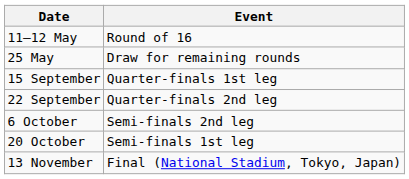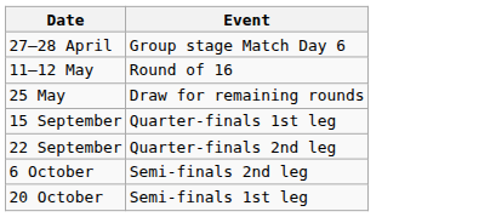 <table class="wikitable" style="float:left; margin-right:1em">
 <tr>
 <th>Date</th>
 <th>Event</th>
+</tr>
+<tr>
+<td>27–28 April</td>
+<td>Group stage Match Day 6</td>
 </tr>
 <tr>
 <td>11–12 May</td>
 <td>Round of 16</td>
 </tr>
 <tr>
 <td>25 May</td>
 <td>Draw for remaining rounds</td>
 </tr>
 <tr>
 <td>15 September</td>
 <td>Quarter-finals 1st leg</td>
 </tr>
 <tr>
 <td>22 September</td>
 <td>Quarter-finals 2nd leg</td>
 </tr>
 <tr>
 <td>6 October</td>
 <td>Semi-finals 2nd leg</td>
 </tr>
 <tr>
 <td>20 October</td>
 <td>Semi-finals 1st leg</td>
 </tr>
-<tr>
-<td>13 November</td>
-<td>Final (<a href='#'>National Stadium</a>, Tokyo, Japan)</td>
-</tr>
 </table>
